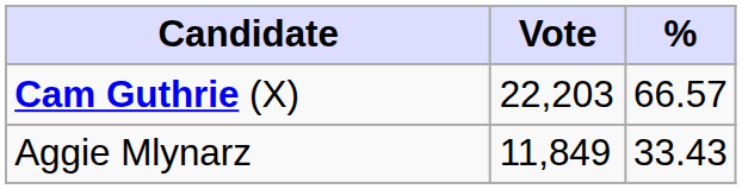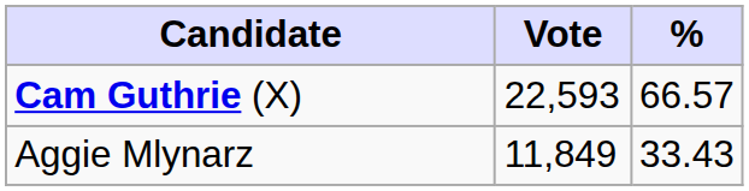 <table class="wikitable">
 <tr>
 <th style="background:#ddf; width:200px;">Candidate</th>
 <th style="background:#ddf; width:50px;">Vote</th>
 <th style="background:#ddf; width:30px;">%</th>
 </tr>
 <tr>
 <td><strong><a href='#'>Cam Guthrie</a></strong> (X)</td>
-<td>22,203</td>
+<td>22,593</td>
 <td>66.57</td>
 </tr>
 <tr>
 <td>Aggie Mlynarz</td>
 <td>11,849</td>
 <td>33.43</td>
 </tr>
 </table>
